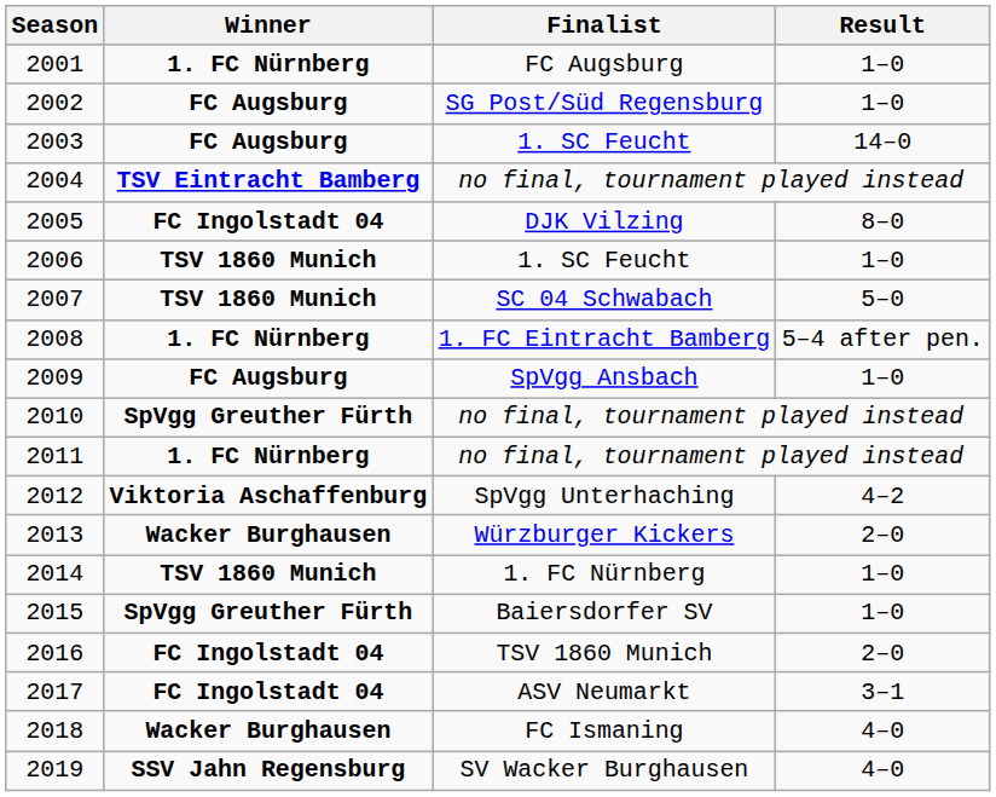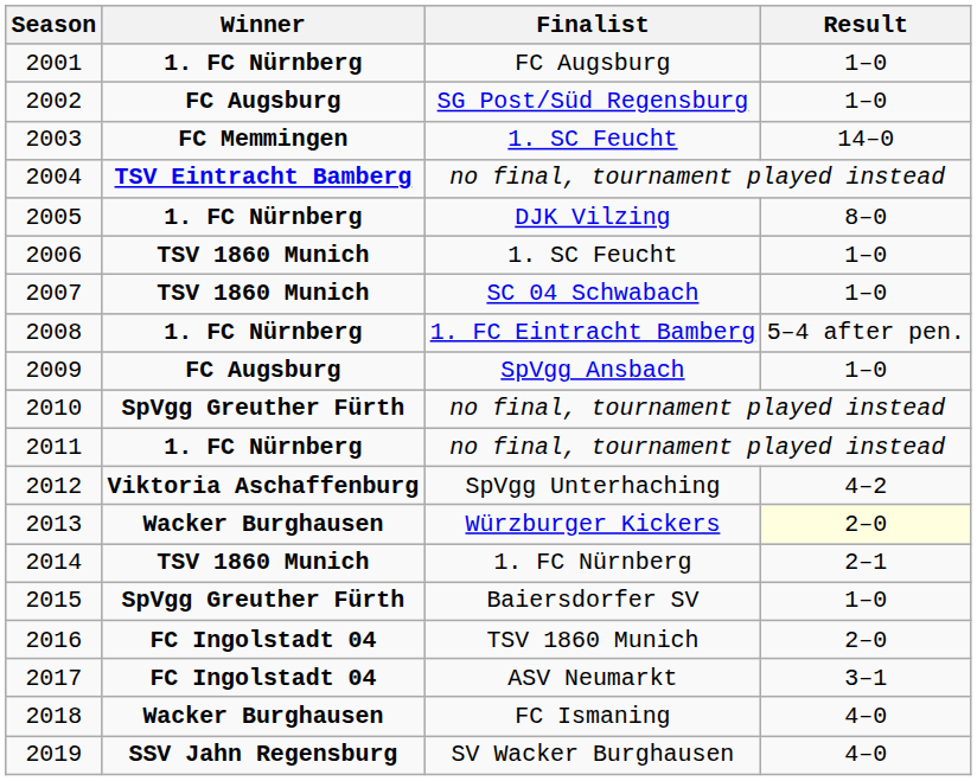 <table class="wikitable">
 <tr>
 <th>Season</th>
 <th>Winner</th>
 <th>Finalist</th>
 <th>Result</th>
 </tr>
 <tr align="center">
 <td>2001</td>
 <td><strong>1. FC Nürnberg</strong></td>
 <td>FC Augsburg</td>
 <td>1–0</td>
 </tr>
 <tr align="center">
 <td>2002</td>
 <td><strong>FC Augsburg</strong></td>
 <td><a href='#'>SG Post/Süd Regensburg</a></td>
 <td>1–0</td>
 </tr>
 <tr align="center">
 <td>2003</td>
-<td><strong>FC Augsburg</strong></td>
+<td><strong>FC Memmingen</strong></td>
 <td><a href='#'>1. SC Feucht</a></td>
 <td>14–0</td>
 </tr>
 <tr align="center">
 <td>2004</td>
 <td><strong><a href='#'>TSV Eintracht Bamberg</a></strong></td>
 <td colspan=2><em>no final, tournament played instead</em></td>
 </tr>
 <tr align="center">
 <td>2005</td>
-<td><strong>FC Ingolstadt 04</strong></td>
+<td><strong>1. FC Nürnberg</strong></td>
 <td><a href='#'>DJK Vilzing</a></td>
 <td>8–0</td>
 </tr>
 <tr align="center">
 <td>2006</td>
 <td><strong>TSV 1860 Munich</strong></td>
 <td>1. SC Feucht</td>
 <td>1–0</td>
 </tr>
 <tr align="center">
 <td>2007</td>
 <td><strong>TSV 1860 Munich</strong></td>
 <td><a href='#'>SC 04 Schwabach</a></td>
-<td>5–0</td>
+<td>1–0</td>
 </tr>
 <tr align="center">
 <td>2008</td>
 <td><strong>1. FC Nürnberg</strong></td>
 <td><a href='#'>1. FC Eintracht Bamberg</a></td>
 <td>5–4 after pen.</td>
 </tr>
 <tr align="center">
 <td>2009</td>
 <td><strong>FC Augsburg</strong></td>
 <td><a href='#'>SpVgg Ansbach</a></td>
 <td>1–0</td>
 </tr>
 <tr align="center">
 <td>2010</td>
 <td><strong>SpVgg Greuther Fürth</strong></td>
 <td colspan=2><em>no final, tournament played instead</em></td>
 </tr>
 <tr align="center">
 <td>2011</td>
 <td><strong>1. FC Nürnberg</strong></td>
 <td colspan=2><em>no final, tournament played instead</em></td>
 </tr>
 <tr align="center">
 <td>2012</td>
 <td><strong>Viktoria Aschaffenburg</strong></td>
 <td>SpVgg Unterhaching</td>
 <td>4–2</td>
 </tr>
 <tr align="center">
 <td>2013</td>
 <td><strong>Wacker Burghausen</strong></td>
 <td><a href='#'>Würzburger Kickers</a></td>
-<td>2–0</td>
+<td style="background: lightyellow;">2–0</td>
 </tr>
 <tr align="center">
 <td>2014</td>
 <td><strong>TSV 1860 Munich</strong></td>
 <td>1. FC Nürnberg</td>
-<td>1–0</td>
+<td>2–1</td>
 </tr>
 <tr align="center">
 <td>2015</td>
 <td><strong>SpVgg Greuther Fürth</strong></td>
 <td>Baiersdorfer SV</td>
 <td>1–0</td>
 </tr>
 <tr align="center">
 <td>2016</td>
 <td><strong>FC Ingolstadt 04</strong></td>
 <td>TSV 1860 Munich</td>
 <td>2–0</td>
 </tr>
 <tr align="center">
 <td>2017</td>
 <td><strong>FC Ingolstadt 04</strong></td>
 <td>ASV Neumarkt</td>
 <td>3–1</td>
 </tr>
 <tr align="center">
 <td>2018</td>
 <td><strong>Wacker Burghausen</strong></td>
 <td>FC Ismaning</td>
 <td>4–0</td>
 </tr>
 <tr align="center">
 <td>2019</td>
 <td><strong>SSV Jahn Regensburg</strong></td>
 <td>SV Wacker Burghausen</td>
 <td>4–0</td>
 </tr>
 </table>
